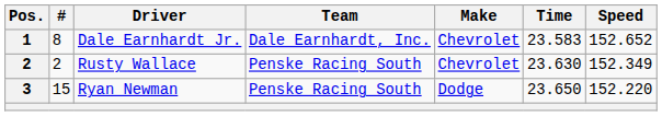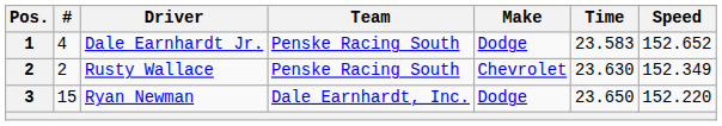 <table class="wikitable" style="font-size:95%">
 <tr>
 <th>Pos.</th>
 <th>#</th>
 <th>Driver</th>
 <th>Team</th>
 <th>Make</th>
 <th>Time</th>
 <th>Speed</th>
 </tr>
 <tr>
 <th>1</th>
-<td>8</td>
+<td>4</td>
 <td><a href='#'>Dale Earnhardt Jr.</a></td>
-<td><a href='#'>Dale Earnhardt, Inc.</a></td>
-<td><a href='#'>Chevrolet</a></td>
+<td><a href='#'>Penske Racing South</a></td>
+<td><a href='#'>Dodge</a></td>
 <td>23.583</td>
 <td>152.652</td>
 </tr>
 <tr>
 <th>2</th>
 <td>2</td>
 <td><a href='#'>Rusty Wallace</a></td>
 <td><a href='#'>Penske Racing South</a></td>
 <td><a href='#'>Chevrolet</a></td>
 <td>23.630</td>
 <td>152.349</td>
 </tr>
 <tr>
 <th>3</th>
 <td>15</td>
 <td><a href='#'>Ryan Newman</a></td>
-<td><a href='#'>Penske Racing South</a></td>
+<td><a href='#'>Dale Earnhardt, Inc.</a></td>
 <td><a href='#'>Dodge</a></td>
 <td>23.650</td>
 <td>152.220</td>
 </tr>
 <tr>
 <th colspan="7"></th>
 </tr>
 </table>
